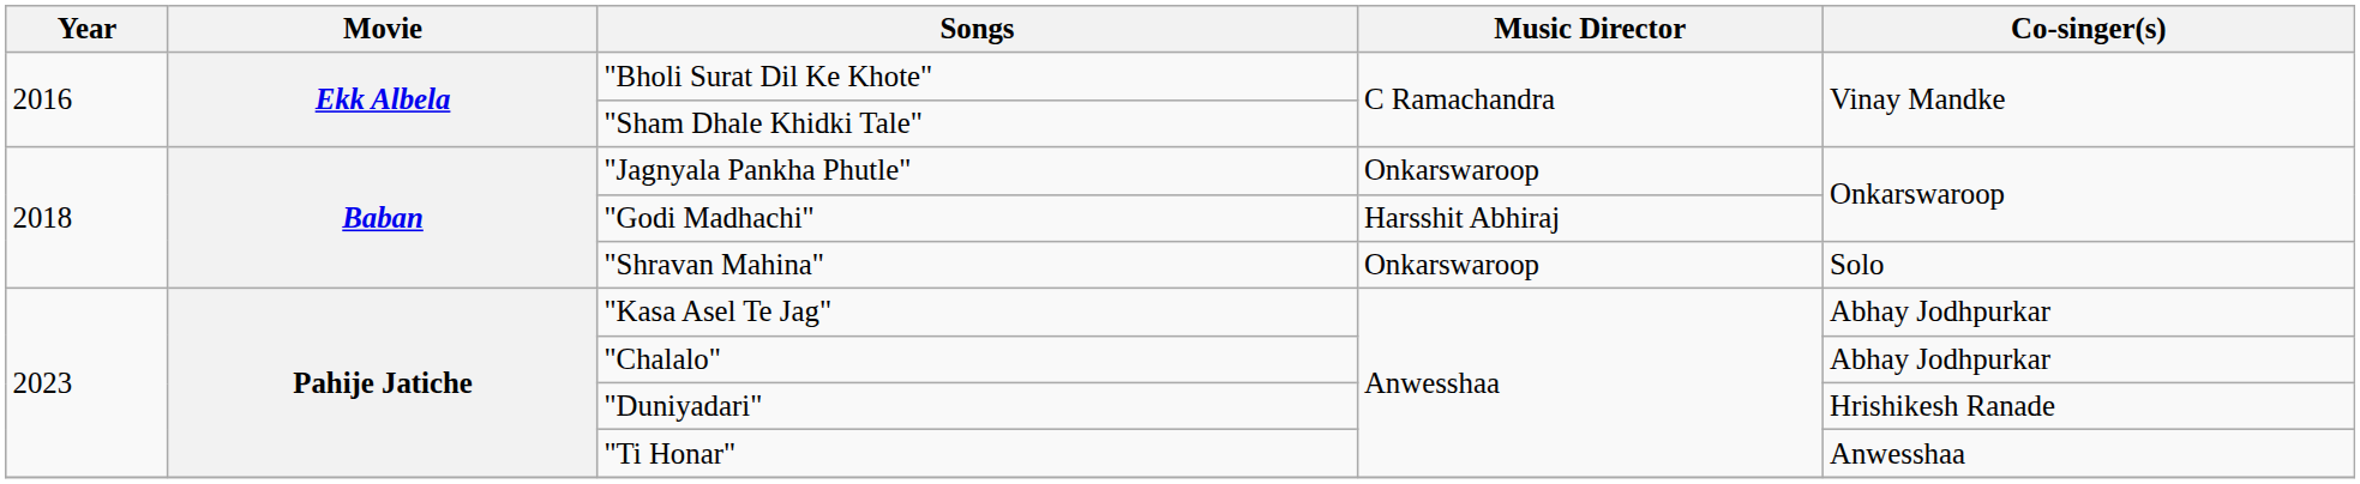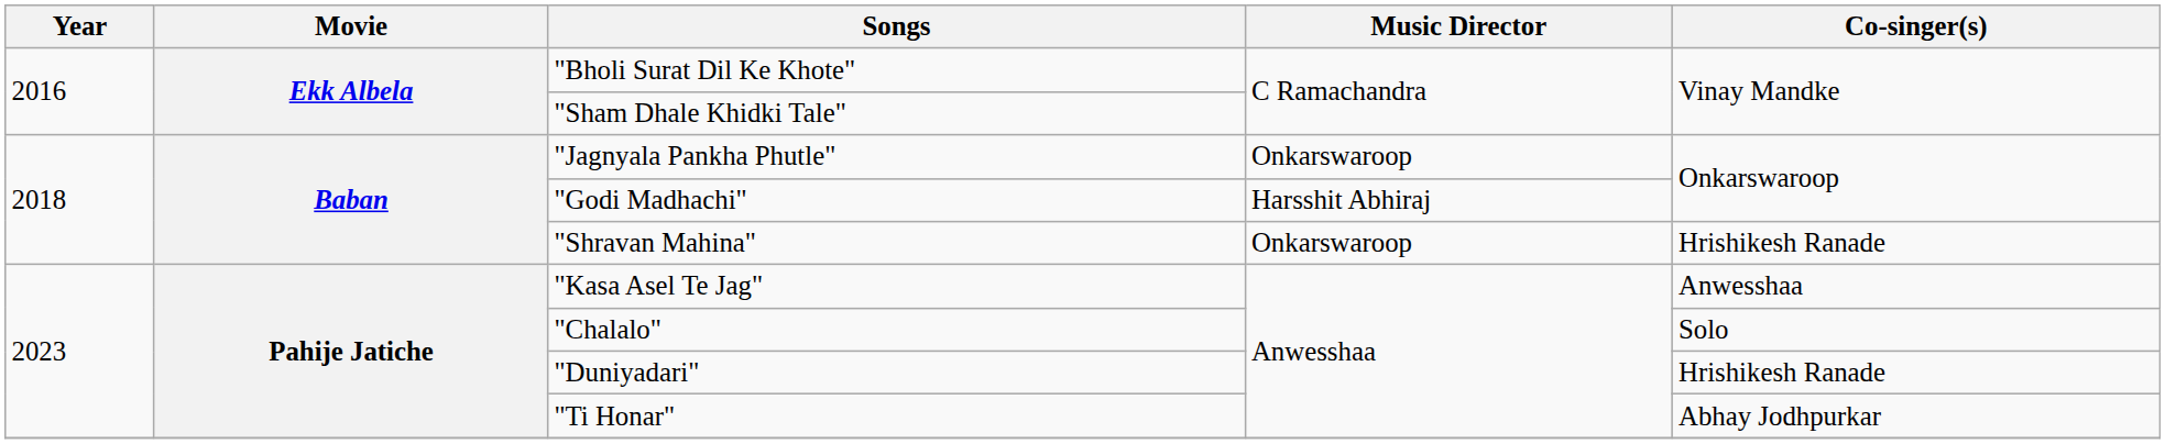 <table class="wikitable sortable" style="width:100%;">
 <tr>
 <th>Year</th>
 <th>Movie</th>
 <th>Songs</th>
 <th>Music Director</th>
 <th>Co-singer(s)</th>
 </tr>
 <tr>
 <td rowspan=2>2016</td>
 <th rowspan=2><em><a href='#'>Ekk Albela</a></em></th>
 <td>"Bholi Surat Dil Ke Khote"</td>
 <td rowspan=2>C Ramachandra</td>
 <td rowspan=2>Vinay Mandke </td>
 </tr>
 <tr>
 <td>"Sham Dhale Khidki Tale"</td>
 </tr>
 <tr>
 <td rowspan="3">2018</td>
 <th rowspan="3"><em><a href='#'>Baban</a></em></th>
 <td>"Jagnyala Pankha Phutle"</td>
 <td>Onkarswaroop</td>
 <td rowspan="2">Onkarswaroop</td>
 </tr>
 <tr>
 <td>"Godi Madhachi"</td>
 <td>Harsshit Abhiraj</td>
 </tr>
 <tr>
 <td>"Shravan Mahina"</td>
 <td>Onkarswaroop</td>
-<td>Solo</td>
+<td>Hrishikesh Ranade</td>
 </tr>
 <tr>
 <td rowspan="4">2023</td>
 <th rowspan="4">Pahije Jatiche</th>
 <td>"Kasa Asel Te Jag"</td>
 <td rowspan="4">Anwesshaa</td>
-<td>Abhay Jodhpurkar</td>
+<td>Anwesshaa</td>
 </tr>
 <tr>
 <td>"Chalalo"</td>
-<td>Abhay Jodhpurkar</td>
+<td>Solo</td>
 </tr>
 <tr>
 <td>"Duniyadari"</td>
 <td>Hrishikesh Ranade</td>
 </tr>
 <tr>
 <td>"Ti Honar"</td>
-<td>Anwesshaa</td>
+<td>Abhay Jodhpurkar</td>
 </tr>
 <tr>
 </tr>
 </table>
